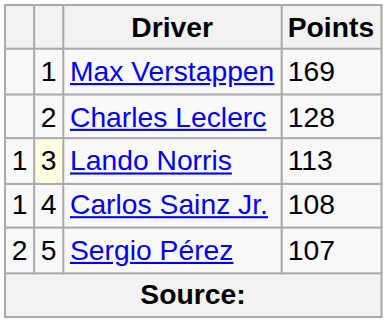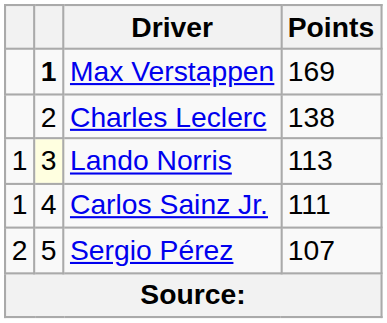 <table class="wikitable" style="font-size: 85%;">
 <tr>
 <th scope="col"></th>
 <th scope="col"></th>
 <th scope="col">Driver</th>
 <th scope="col">Points</th>
 </tr>
 <tr>
 <td align="left"></td>
-<td align="center">1</td>
+<td align="center"><strong>1</strong></td>
 <td> <a href='#'>Max Verstappen</a></td>
 <td align="left">169</td>
 </tr>
 <tr>
 <td align="left"></td>
 <td align="center">2</td>
 <td> <a href='#'>Charles Leclerc</a></td>
-<td align="left">128</td>
+<td align="left">138</td>
 </tr>
 <tr>
 <td align="left"> 1</td>
 <td align="center" style="background: lightyellow;">3</td>
 <td> <a href='#'>Lando Norris</a></td>
 <td align="left">113</td>
 </tr>
 <tr>
 <td align="left"> 1</td>
 <td align="center">4</td>
 <td> <a href='#'>Carlos Sainz Jr.</a></td>
-<td align="left">108</td>
+<td align="left">111</td>
 </tr>
 <tr>
 <td align="left"> 2</td>
 <td align="center">5</td>
 <td> <a href='#'>Sergio Pérez</a></td>
 <td align="left">107</td>
 </tr>
 <tr>
 <th colspan=4>Source:</th>
 </tr>
 </table>
